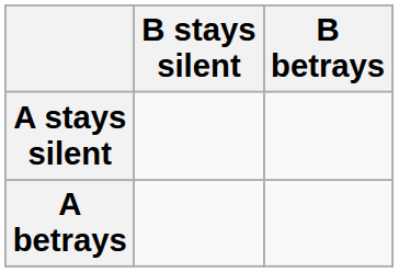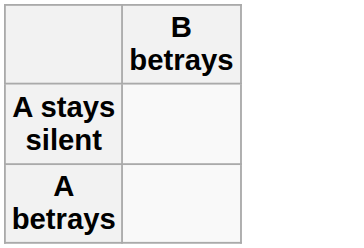 <table class="wikitable floatright">
 <tr>
 <th></th>
-<th>B stays<br>silent</th>
 <th>B<br>betrays</th>
 </tr>
 <tr>
 <th>A stays<br>silent</th>
 <td></td>
-<td></td>
 </tr>
 <tr>
 <th>A<br>betrays</th>
 <td></td>
-<td></td>
 </tr>
 </table>
